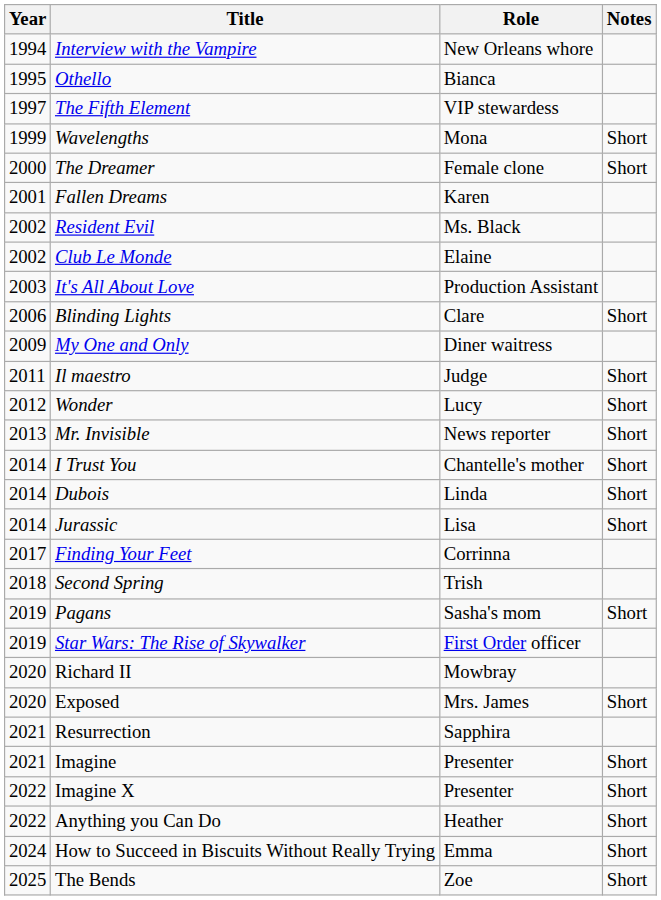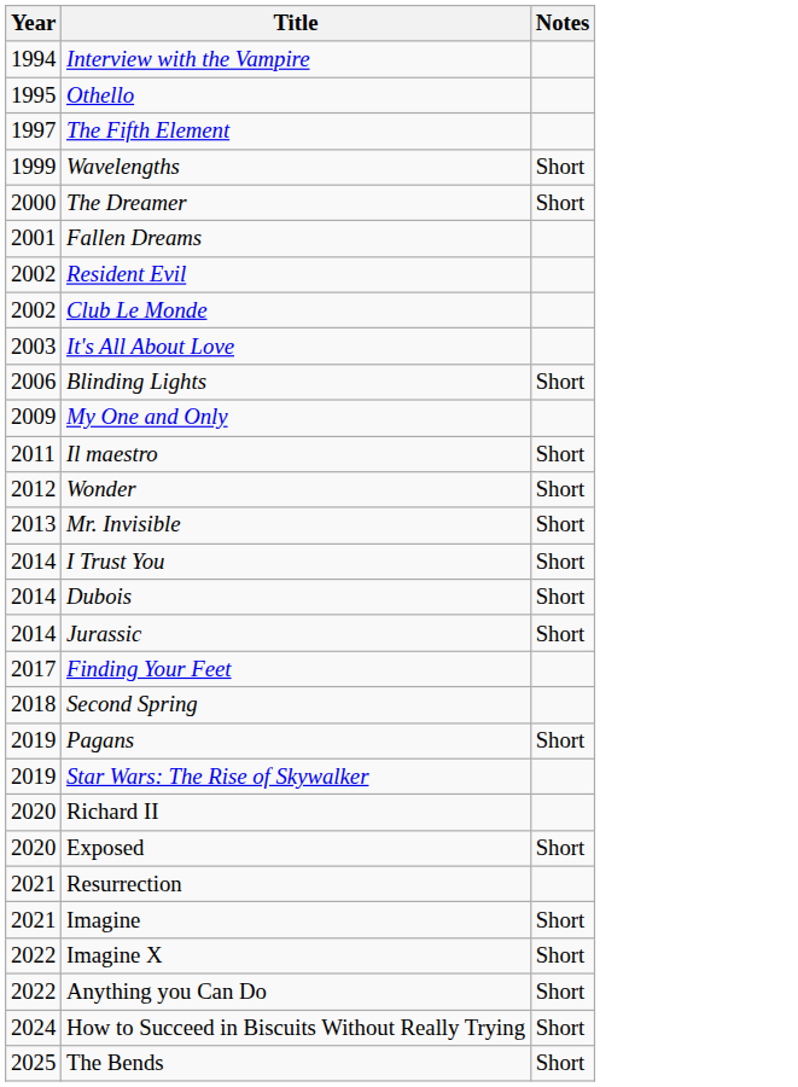 <table class="wikitable">
 <tr>
 <th>Year</th>
 <th>Title</th>
-<th>Role</th>
 <th>Notes</th>
 </tr>
 <tr>
 <td>1994</td>
 <td><em><a href='#'>Interview with the Vampire</a></em></td>
-<td>New Orleans whore</td>
 <td></td>
 </tr>
 <tr>
 <td>1995</td>
 <td><em><a href='#'>Othello</a></em></td>
-<td>Bianca</td>
 <td></td>
 </tr>
 <tr>
 <td>1997</td>
 <td><em><a href='#'>The Fifth Element</a></em></td>
-<td>VIP stewardess</td>
 <td></td>
 </tr>
 <tr>
 <td>1999</td>
 <td><em>Wavelengths</em></td>
-<td>Mona</td>
 <td>Short</td>
 </tr>
 <tr>
 <td>2000</td>
 <td><em>The Dreamer</em></td>
-<td>Female clone</td>
 <td>Short</td>
 </tr>
 <tr>
 <td>2001</td>
 <td><em>Fallen Dreams</em></td>
-<td>Karen</td>
 <td></td>
 </tr>
 <tr>
 <td>2002</td>
 <td><em><a href='#'>Resident Evil</a></em></td>
-<td>Ms. Black</td>
 <td></td>
 </tr>
 <tr>
 <td>2002</td>
 <td><em><a href='#'>Club Le Monde</a></em></td>
-<td>Elaine</td>
 <td></td>
 </tr>
 <tr>
 <td>2003</td>
 <td><em><a href='#'>It's All About Love</a></em></td>
-<td>Production Assistant</td>
 <td></td>
 </tr>
 <tr>
 <td>2006</td>
 <td><em>Blinding Lights</em></td>
-<td>Clare</td>
 <td>Short</td>
 </tr>
 <tr>
 <td>2009</td>
 <td><em><a href='#'>My One and Only</a></em></td>
-<td>Diner waitress</td>
 <td></td>
 </tr>
 <tr>
 <td>2011</td>
 <td><em>Il maestro</em></td>
-<td>Judge</td>
 <td>Short</td>
 </tr>
 <tr>
 <td>2012</td>
 <td><em>Wonder</em></td>
-<td>Lucy</td>
 <td>Short</td>
 </tr>
 <tr>
 <td>2013</td>
 <td><em>Mr. Invisible</em></td>
-<td>News reporter</td>
 <td>Short</td>
 </tr>
 <tr>
 <td>2014</td>
 <td><em>I Trust You</em></td>
-<td>Chantelle's mother</td>
 <td>Short</td>
 </tr>
 <tr>
 <td>2014</td>
 <td><em>Dubois</em></td>
-<td>Linda</td>
 <td>Short</td>
 </tr>
 <tr>
 <td>2014</td>
 <td><em>Jurassic</em></td>
-<td>Lisa</td>
 <td>Short</td>
 </tr>
 <tr>
 <td>2017</td>
 <td><em><a href='#'>Finding Your Feet</a></em></td>
-<td>Corrinna</td>
 <td></td>
 </tr>
 <tr>
 <td>2018</td>
 <td><em>Second Spring</em></td>
-<td>Trish</td>
 <td></td>
 </tr>
 <tr>
 <td>2019</td>
 <td><em>Pagans</em></td>
-<td>Sasha's mom</td>
 <td>Short</td>
 </tr>
 <tr>
 <td>2019</td>
 <td><em><a href='#'>Star Wars: The Rise of Skywalker</a></em></td>
-<td><a href='#'>First Order</a> officer</td>
 <td></td>
 </tr>
 <tr>
 <td>2020</td>
 <td>Richard II</td>
-<td>Mowbray</td>
 <td></td>
 </tr>
 <tr>
 <td>2020</td>
 <td>Exposed</td>
-<td>Mrs. James</td>
 <td>Short</td>
 </tr>
 <tr>
 <td>2021</td>
 <td>Resurrection</td>
-<td>Sapphira</td>
 <td></td>
 </tr>
 <tr>
 <td>2021</td>
 <td>Imagine</td>
-<td>Presenter</td>
 <td>Short</td>
 </tr>
 <tr>
 <td>2022</td>
 <td>Imagine X</td>
-<td>Presenter</td>
 <td>Short</td>
 </tr>
 <tr>
 <td>2022</td>
 <td>Anything you Can Do</td>
-<td>Heather</td>
 <td>Short</td>
 </tr>
 <tr>
 <td>2024</td>
 <td>How to Succeed in Biscuits Without Really Trying</td>
-<td>Emma</td>
 <td>Short</td>
 </tr>
 <tr>
 <td>2025</td>
 <td>The Bends</td>
-<td>Zoe</td>
 <td>Short</td>
 </tr>
 </table>
